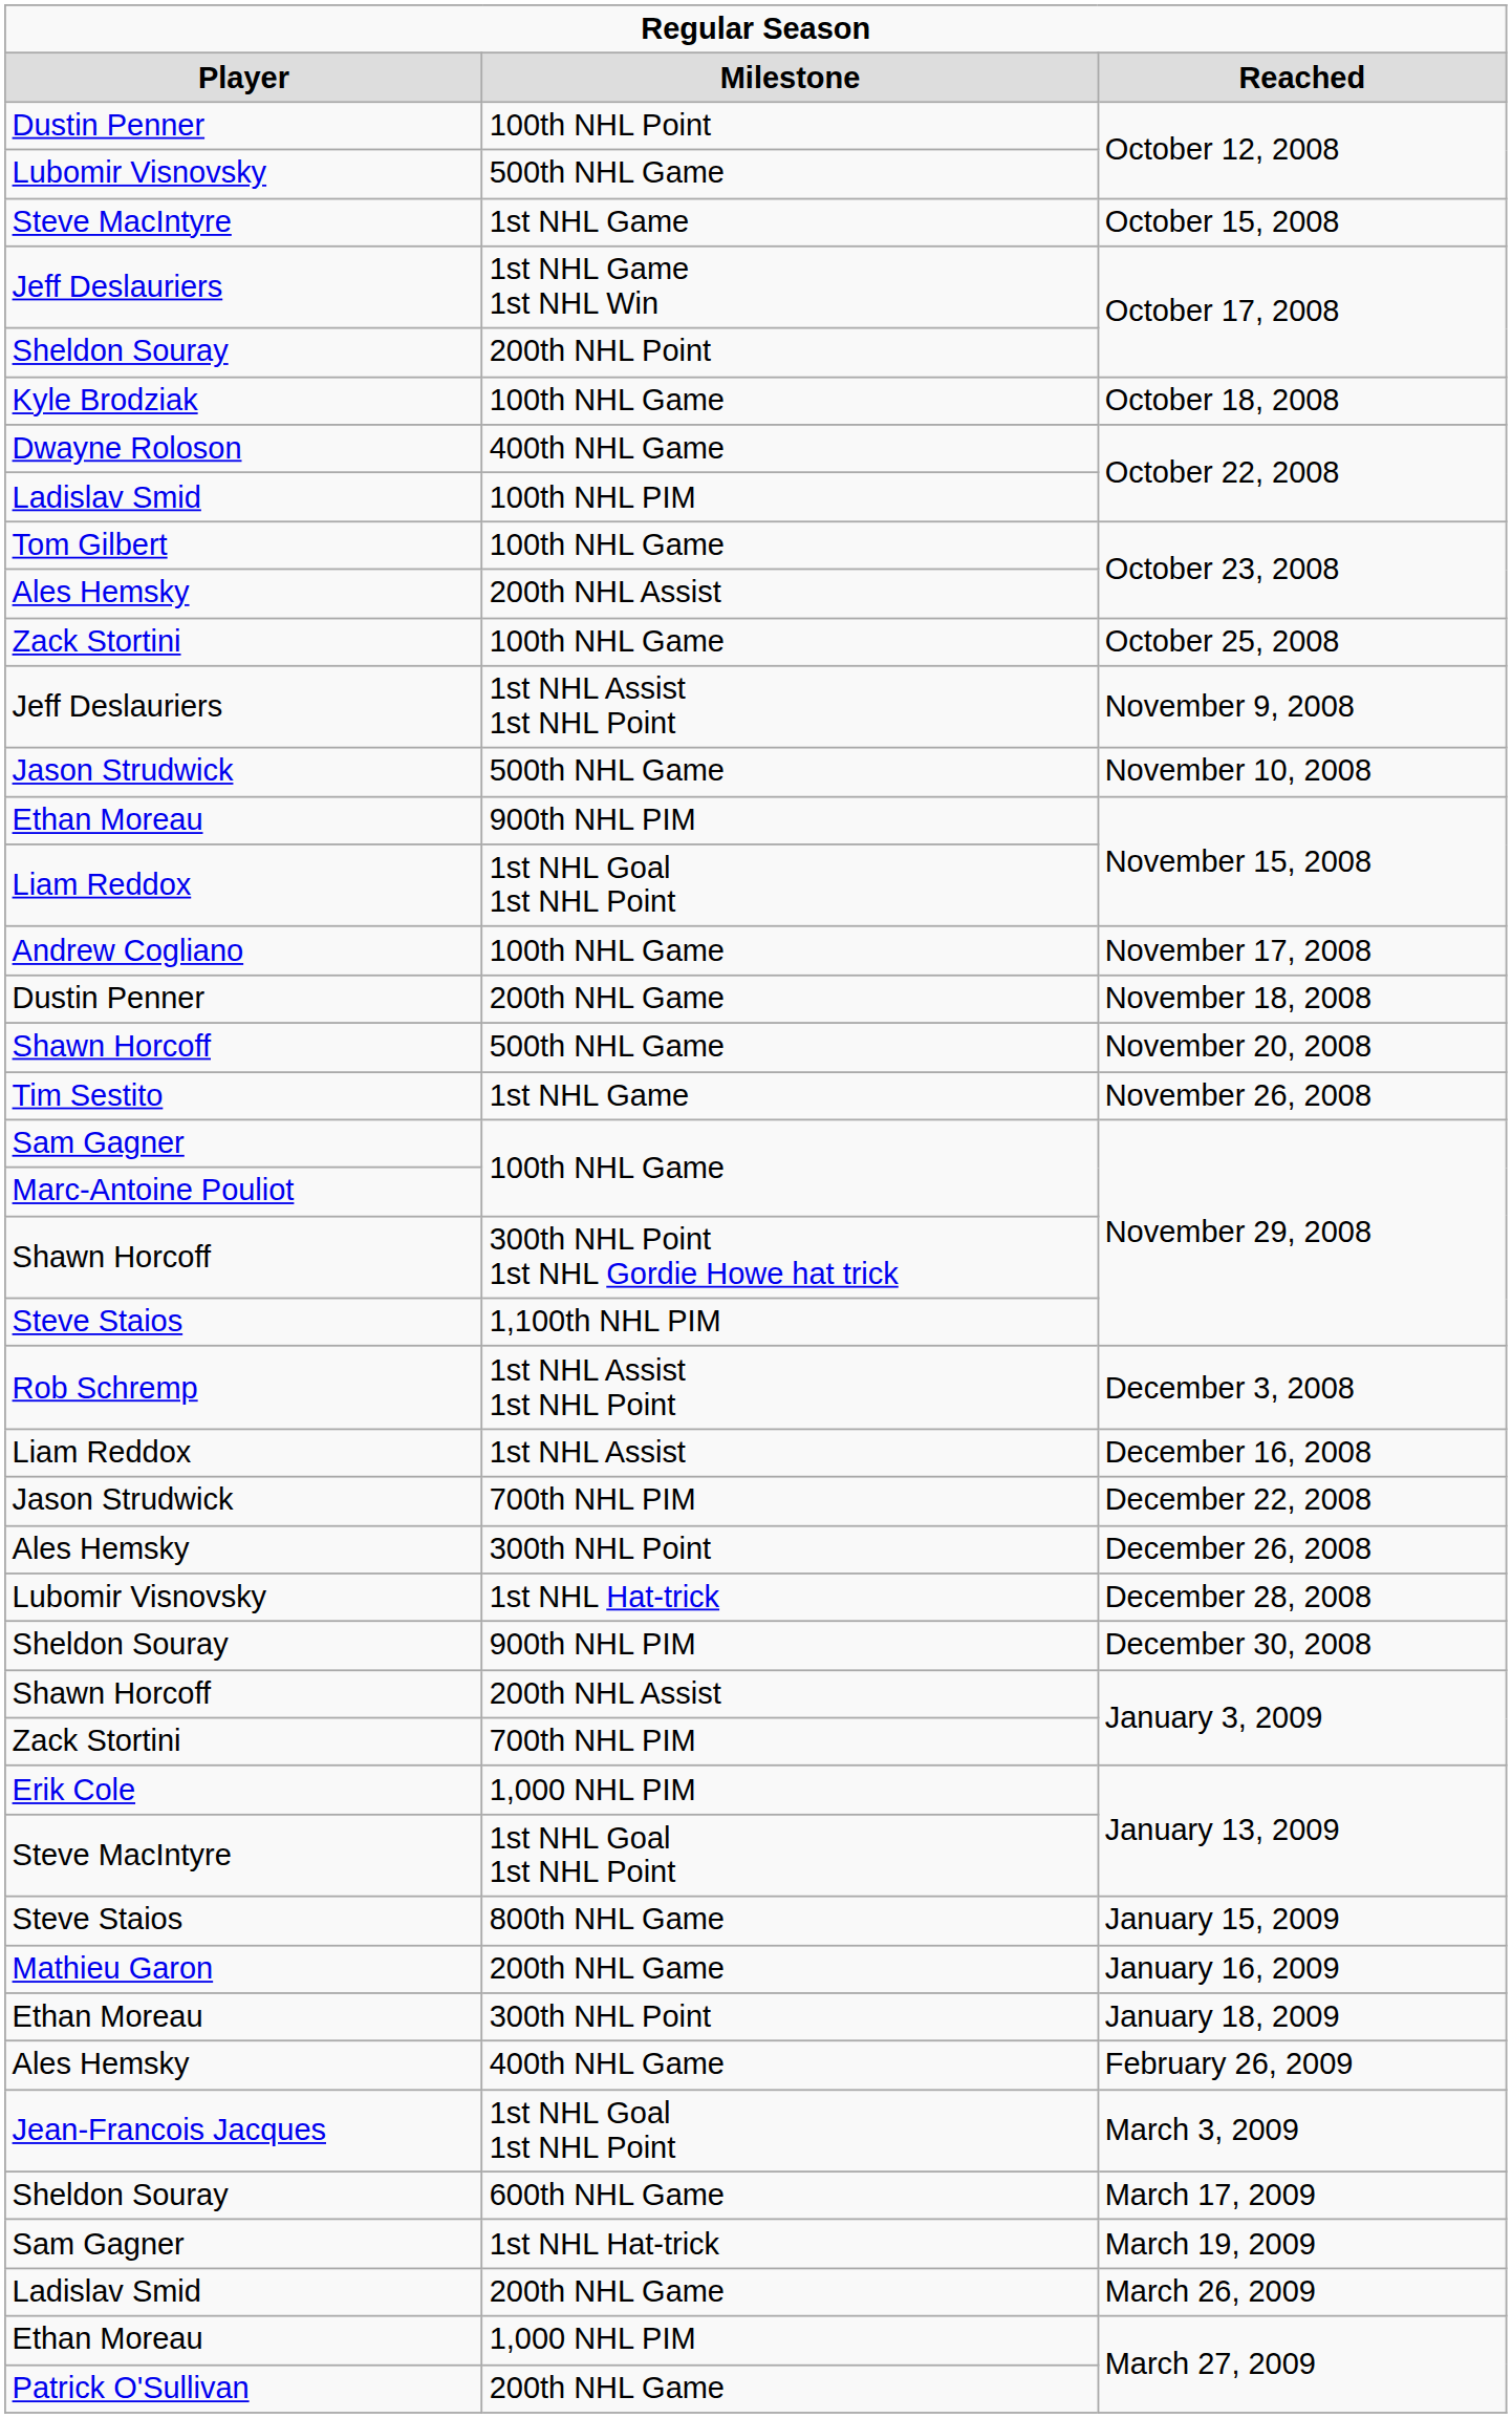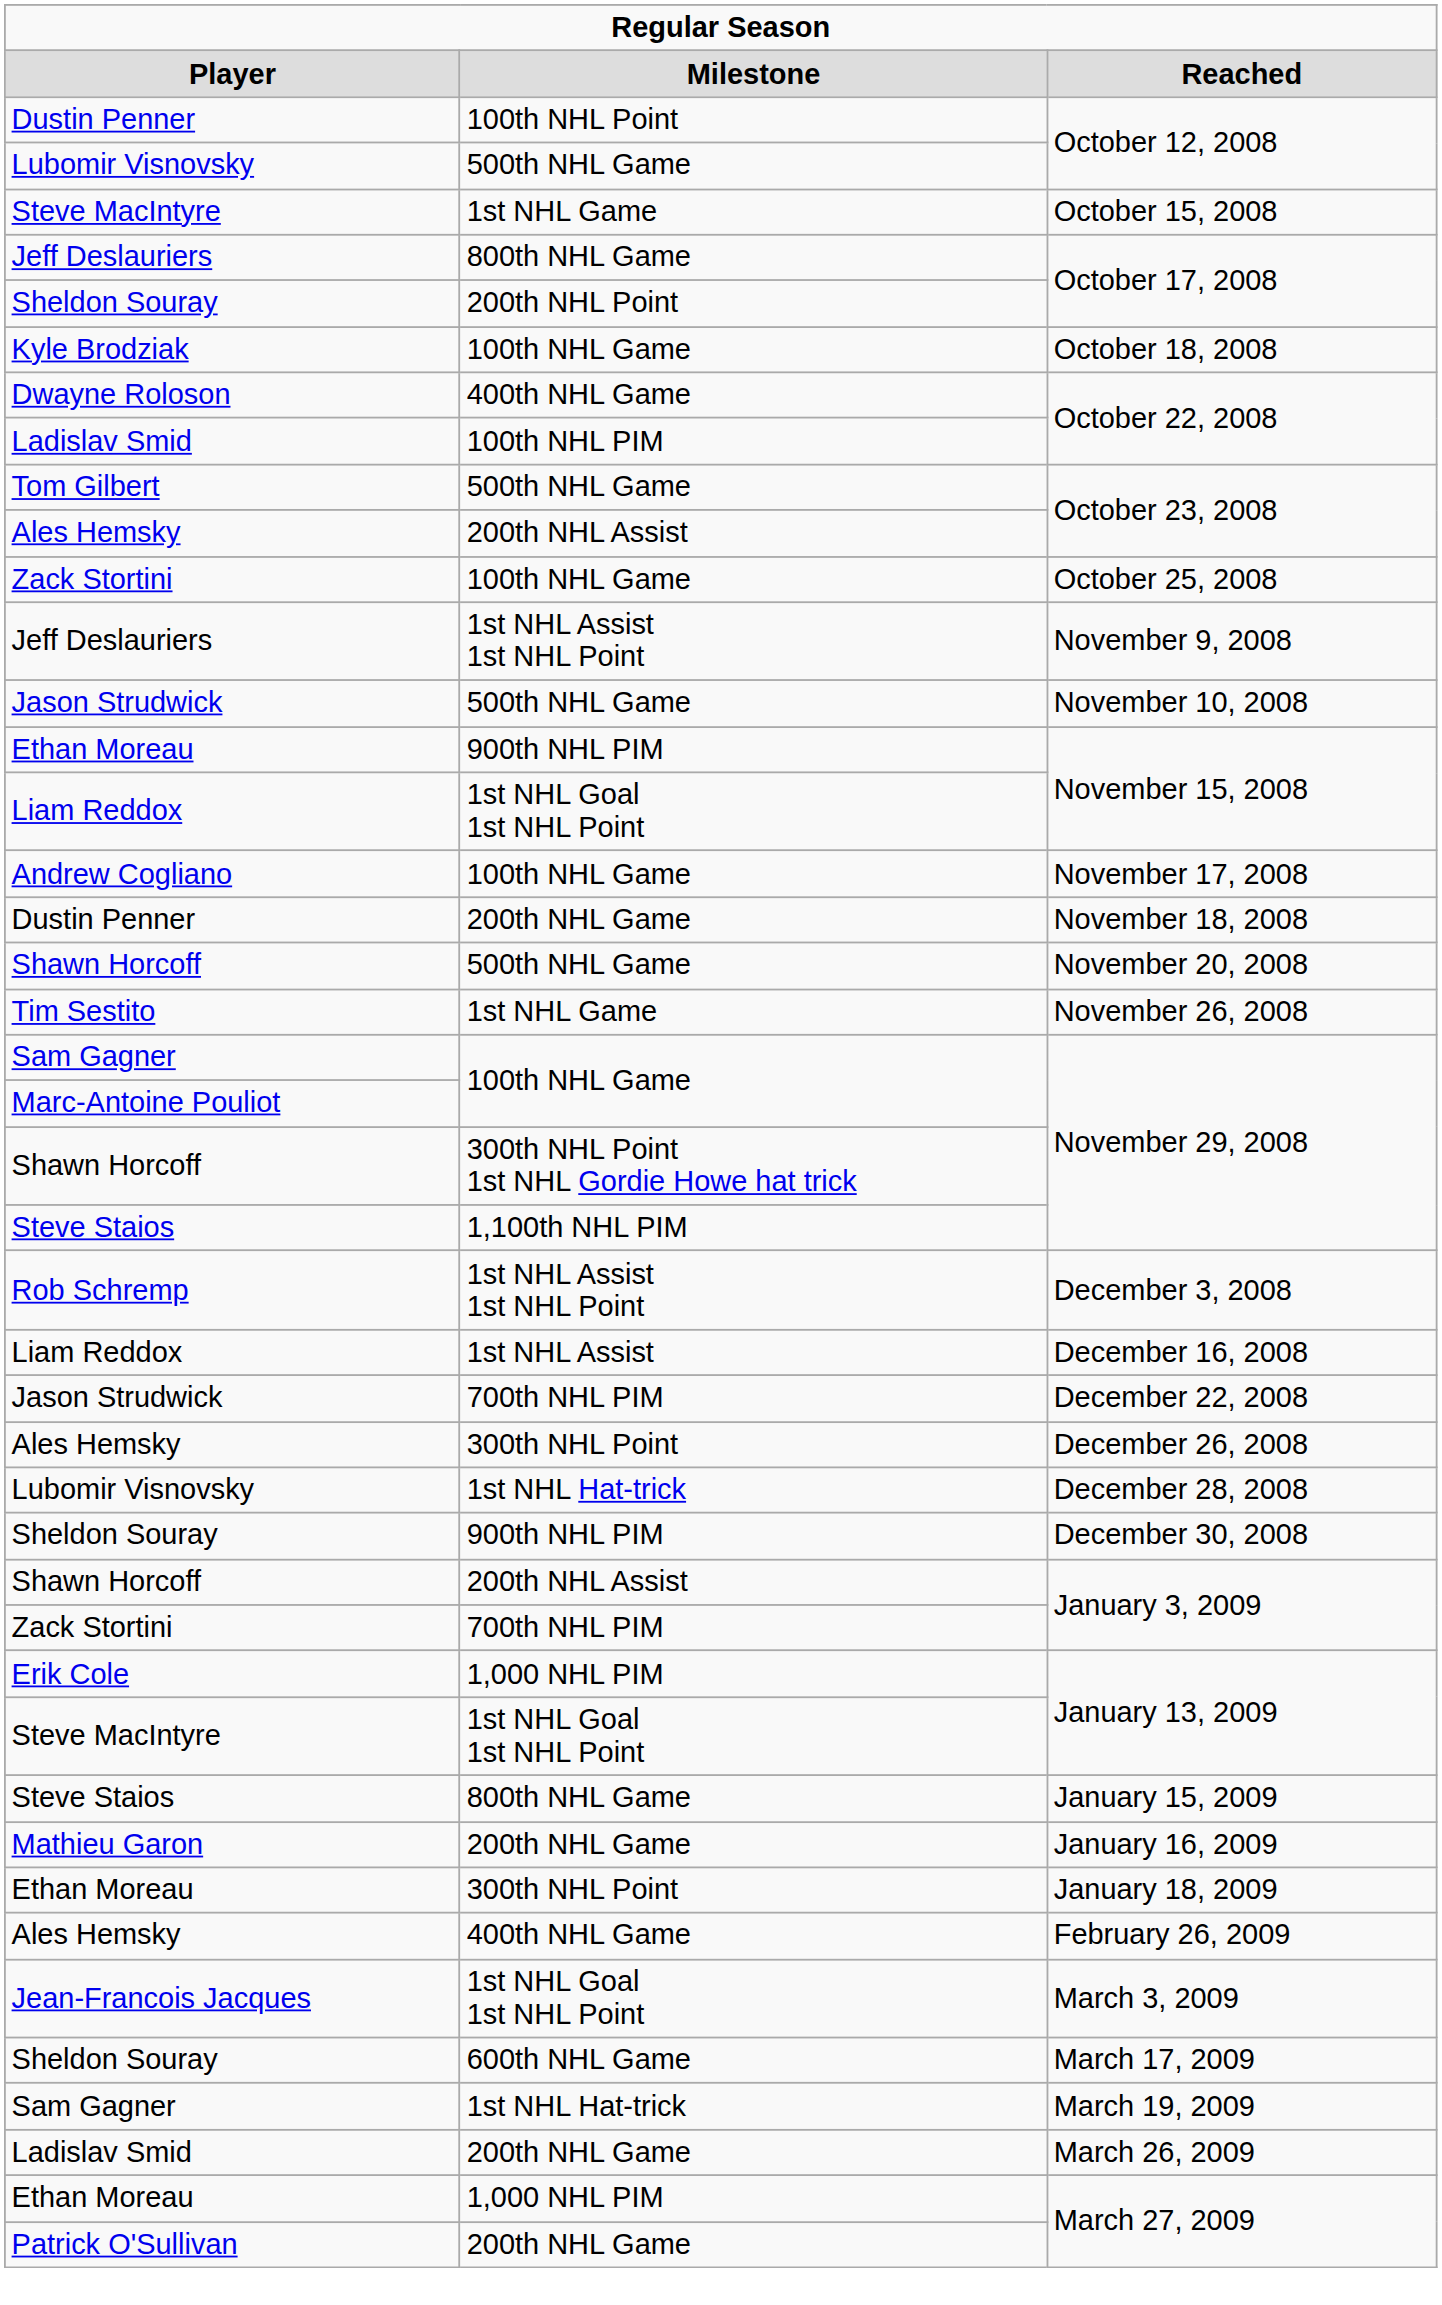 <table class="wikitable" width="50%">
 <tr>
 <td colspan="10" align="center"><strong>Regular Season</strong></td>
 </tr>
 <tr align="center"  bgcolor="#dddddd">
 <td><strong>Player</strong></td>
 <td><strong>Milestone</strong></td>
 <td><strong>Reached</strong></td>
 </tr>
 <tr>
 <td><a href='#'>Dustin Penner</a></td>
 <td>100th NHL Point</td>
 <td rowspan="2">October 12, 2008</td>
 </tr>
 <tr>
 <td><a href='#'>Lubomir Visnovsky</a></td>
 <td>500th NHL Game</td>
 </tr>
 <tr>
 <td><a href='#'>Steve MacIntyre</a></td>
 <td>1st NHL Game</td>
 <td>October 15, 2008</td>
 </tr>
 <tr>
 <td><a href='#'>Jeff Deslauriers</a></td>
-<td>1st NHL Game<br>1st NHL Win</td>
+<td>800th NHL Game</td>
 <td rowspan="2">October 17, 2008</td>
 </tr>
 <tr>
 <td><a href='#'>Sheldon Souray</a></td>
 <td>200th NHL Point</td>
 </tr>
 <tr>
 <td><a href='#'>Kyle Brodziak</a></td>
 <td>100th NHL Game</td>
 <td>October 18, 2008</td>
 </tr>
 <tr>
 <td><a href='#'>Dwayne Roloson</a></td>
 <td>400th NHL Game</td>
 <td rowspan="2">October 22, 2008</td>
 </tr>
 <tr>
 <td><a href='#'>Ladislav Smid</a></td>
 <td>100th NHL PIM</td>
 </tr>
 <tr>
 <td><a href='#'>Tom Gilbert</a></td>
-<td>100th NHL Game</td>
+<td>500th NHL Game</td>
 <td rowspan="2">October 23, 2008</td>
 </tr>
 <tr>
 <td><a href='#'>Ales Hemsky</a></td>
 <td>200th NHL Assist</td>
 </tr>
 <tr>
 <td><a href='#'>Zack Stortini</a></td>
 <td>100th NHL Game</td>
 <td>October 25, 2008</td>
 </tr>
 <tr>
 <td>Jeff Deslauriers</td>
 <td>1st NHL Assist<br>1st NHL Point</td>
 <td>November 9, 2008</td>
 </tr>
 <tr>
 <td><a href='#'>Jason Strudwick</a></td>
 <td>500th NHL Game</td>
 <td>November 10, 2008</td>
 </tr>
 <tr>
 <td><a href='#'>Ethan Moreau</a></td>
 <td>900th NHL PIM</td>
 <td rowspan="2">November 15, 2008</td>
 </tr>
 <tr>
 <td><a href='#'>Liam Reddox</a></td>
 <td>1st NHL Goal<br>1st NHL Point</td>
 </tr>
 <tr>
 <td><a href='#'>Andrew Cogliano</a></td>
 <td>100th NHL Game</td>
 <td>November 17, 2008</td>
 </tr>
 <tr>
 <td>Dustin Penner</td>
 <td>200th NHL Game</td>
 <td>November 18, 2008</td>
 </tr>
 <tr>
 <td><a href='#'>Shawn Horcoff</a></td>
 <td>500th NHL Game</td>
 <td>November 20, 2008</td>
 </tr>
 <tr>
 <td><a href='#'>Tim Sestito</a></td>
 <td>1st NHL Game</td>
 <td>November 26, 2008</td>
 </tr>
 <tr>
 <td><a href='#'>Sam Gagner</a></td>
 <td rowspan="2">100th NHL Game</td>
 <td rowspan="4">November 29, 2008</td>
 </tr>
 <tr>
 <td><a href='#'>Marc-Antoine Pouliot</a></td>
 </tr>
 <tr>
 <td>Shawn Horcoff</td>
 <td>300th NHL Point<br>1st NHL <a href='#'>Gordie Howe hat trick</a></td>
 </tr>
 <tr>
 <td><a href='#'>Steve Staios</a></td>
 <td>1,100th NHL PIM</td>
 </tr>
 <tr>
 <td><a href='#'>Rob Schremp</a></td>
 <td>1st NHL Assist<br>1st NHL Point</td>
 <td>December 3, 2008</td>
 </tr>
 <tr>
 <td>Liam Reddox</td>
 <td>1st NHL Assist</td>
 <td>December 16, 2008</td>
 </tr>
 <tr>
 <td>Jason Strudwick</td>
 <td>700th NHL PIM</td>
 <td>December 22, 2008</td>
 </tr>
 <tr>
 <td>Ales Hemsky</td>
 <td>300th NHL Point</td>
 <td>December 26, 2008</td>
 </tr>
 <tr>
 <td>Lubomir Visnovsky</td>
 <td>1st NHL <a href='#'>Hat-trick</a></td>
 <td>December 28, 2008</td>
 </tr>
 <tr>
 <td>Sheldon Souray</td>
 <td>900th NHL PIM</td>
 <td>December 30, 2008</td>
 </tr>
 <tr>
 <td>Shawn Horcoff</td>
 <td>200th NHL Assist</td>
 <td rowspan="2">January 3, 2009</td>
 </tr>
 <tr>
 <td>Zack Stortini</td>
 <td>700th NHL PIM</td>
 </tr>
 <tr>
 <td><a href='#'>Erik Cole</a></td>
 <td>1,000 NHL PIM</td>
 <td rowspan="2">January 13, 2009</td>
 </tr>
 <tr>
 <td>Steve MacIntyre</td>
 <td>1st NHL Goal<br>1st NHL Point</td>
 </tr>
 <tr>
 <td>Steve Staios</td>
 <td>800th NHL Game</td>
 <td>January 15, 2009</td>
 </tr>
 <tr>
 <td><a href='#'>Mathieu Garon</a></td>
 <td>200th NHL Game</td>
 <td>January 16, 2009</td>
 </tr>
 <tr>
 <td>Ethan Moreau</td>
 <td>300th NHL Point</td>
 <td>January 18, 2009</td>
 </tr>
 <tr>
 <td>Ales Hemsky</td>
 <td>400th NHL Game</td>
 <td>February 26, 2009</td>
 </tr>
 <tr>
 <td><a href='#'>Jean-Francois Jacques</a></td>
 <td>1st NHL Goal<br>1st NHL Point</td>
 <td>March 3, 2009</td>
 </tr>
 <tr>
 <td>Sheldon Souray</td>
 <td>600th NHL Game</td>
 <td>March 17, 2009</td>
 </tr>
 <tr>
 <td>Sam Gagner</td>
 <td>1st NHL Hat-trick</td>
 <td>March 19, 2009</td>
 </tr>
 <tr>
 <td>Ladislav Smid</td>
 <td>200th NHL Game</td>
 <td>March 26, 2009</td>
 </tr>
 <tr>
 <td>Ethan Moreau</td>
 <td>1,000 NHL PIM</td>
 <td rowspan="2">March 27, 2009</td>
 </tr>
 <tr>
 <td><a href='#'>Patrick O'Sullivan</a></td>
 <td>200th NHL Game</td>
 </tr>
 </table>
